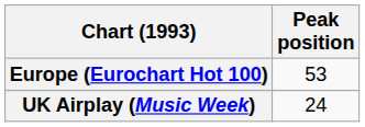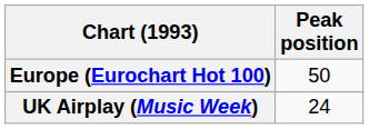 <table class="wikitable sortable plainrowheaders" style="text-align:center">
 <tr>
 <th scope="col">Chart (1993)</th>
 <th scope="col">Peak<br>position</th>
 </tr>
 <tr>
 <th scope="row">Europe (<a href='#'>Eurochart Hot 100</a>)</th>
-<td>53</td>
+<td>50</td>
 </tr>
 <tr>
 </tr>
 <tr>
 </tr>
 <tr>
 <th scope="row">UK Airplay (<em><a href='#'>Music Week</a></em>)</th>
 <td>24</td>
 </tr>
 </table>
